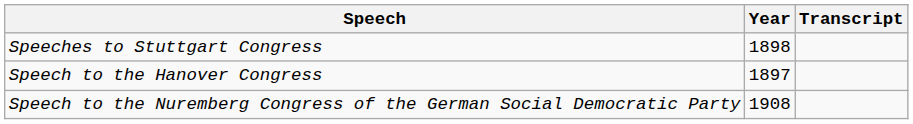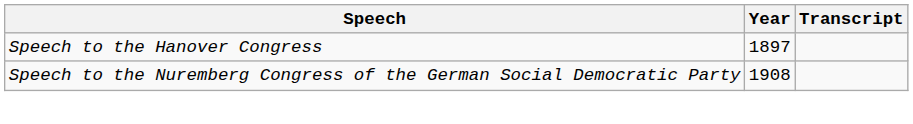 <table class="wikitable sortable">
 <tr>
 <th>Speech</th>
 <th>Year</th>
 <th>Transcript</th>
-</tr>
-<tr>
-<td><em>Speeches to Stuttgart Congress</em></td>
-<td>1898</td>
-<td></td>
 </tr>
 <tr>
 <td><em>Speech to the Hanover Congress</em></td>
 <td>1897</td>
 <td></td>
 </tr>
 <tr>
 <td><em>Speech to the Nuremberg Congress of the German Social Democratic Party</em></td>
 <td>1908</td>
 <td></td>
 </tr>
 </table>
